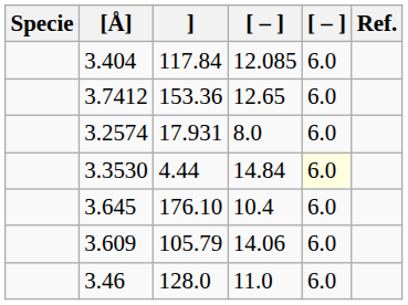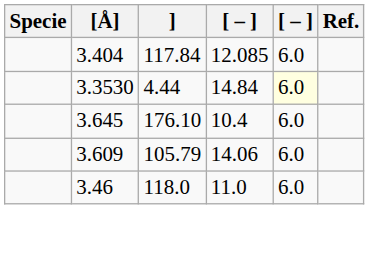 <table class="wikitable">
 <tr>
 <th>Specie</th>
 <th> [Å]</th>
 <th>]</th>
 <th> [ – ]</th>
 <th> [ – ]</th>
 <th>Ref.</th>
 </tr>
 <tr>
 <td></td>
 <td>3.404</td>
 <td>117.84</td>
 <td>12.085</td>
-<td>6.0</td>
-<td></td>
-</tr>
-<tr>
-<td></td>
-<td>3.7412</td>
-<td>153.36</td>
-<td>12.65</td>
-<td>6.0</td>
-<td></td>
-</tr>
-<tr>
-<td></td>
-<td>3.2574</td>
-<td>17.931</td>
-<td>8.0</td>
 <td>6.0</td>
 <td></td>
 </tr>
 <tr>
 <td></td>
 <td>3.3530</td>
 <td>4.44</td>
 <td>14.84</td>
 <td style="background: lightyellow;">6.0</td>
 <td></td>
 </tr>
 <tr>
 <td></td>
 <td>3.645</td>
 <td>176.10</td>
 <td>10.4</td>
 <td>6.0</td>
 <td></td>
 </tr>
 <tr>
 <td></td>
 <td>3.609</td>
 <td>105.79</td>
 <td>14.06</td>
 <td>6.0</td>
 <td></td>
 </tr>
 <tr>
 <td></td>
 <td>3.46</td>
-<td>128.0</td>
+<td>118.0</td>
 <td>11.0</td>
 <td>6.0</td>
 <td></td>
 </tr>
 </table>
